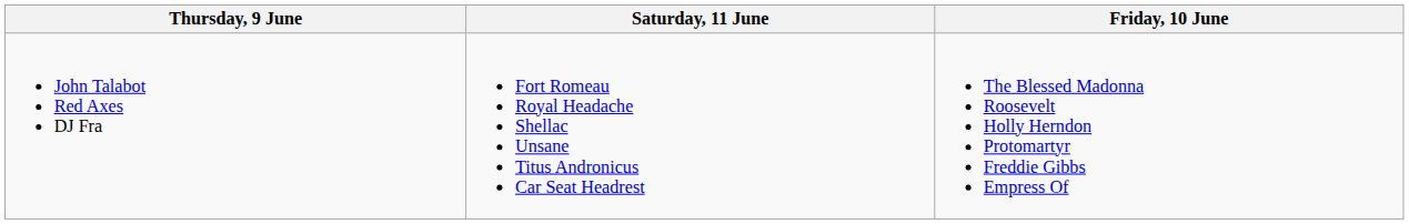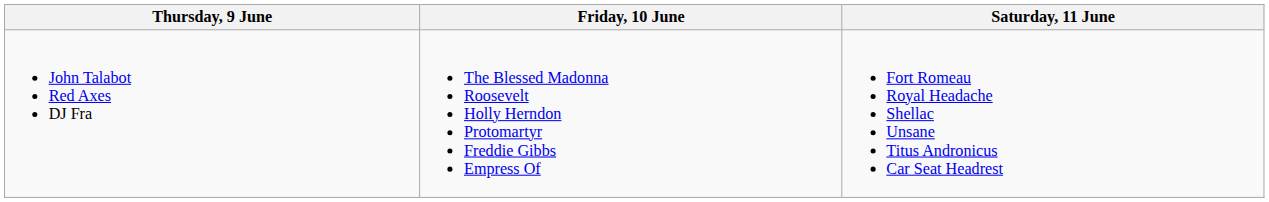 <table class="wikitable">
 <tr>
 <th width="500">Thursday, 9 June</th>
+<th width="500">Friday, 10 June</th>
 <th width="500">Saturday, 11 June</th>
-<th width="500">Friday, 10 June</th>
 </tr>
 <tr valign="top">
 <td><br><ul><li><a href='#'>John Talabot</a></li><li><a href='#'>Red Axes</a></li><li>DJ Fra</li></ul></td>
+<td><br><ul><li><a href='#'>The Blessed Madonna</a></li><li><a href='#'>Roosevelt</a></li><li><a href='#'>Holly Herndon</a></li><li><a href='#'>Protomartyr</a></li><li><a href='#'>Freddie Gibbs</a></li><li><a href='#'>Empress Of</a></li></ul></td>
 <td><br><ul><li><a href='#'>Fort Romeau</a></li><li><a href='#'>Royal Headache</a></li><li><a href='#'>Shellac</a></li><li><a href='#'>Unsane</a></li><li><a href='#'>Titus Andronicus</a></li><li><a href='#'>Car Seat Headrest</a></li></ul></td>
-<td><br><ul><li><a href='#'>The Blessed Madonna</a></li><li><a href='#'>Roosevelt</a></li><li><a href='#'>Holly Herndon</a></li><li><a href='#'>Protomartyr</a></li><li><a href='#'>Freddie Gibbs</a></li><li><a href='#'>Empress Of</a></li></ul></td>
 </tr>
 </table>
